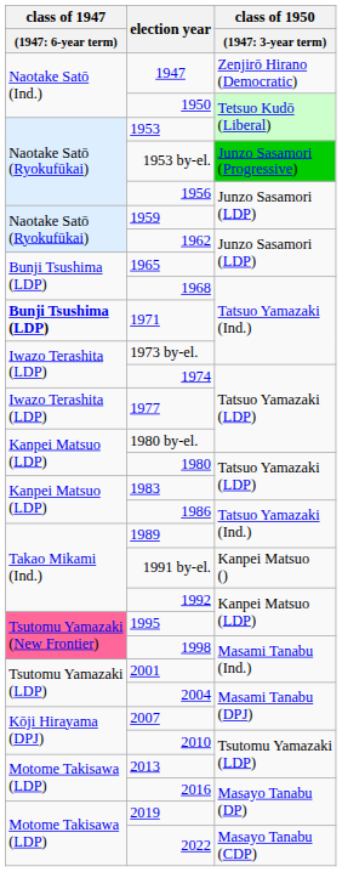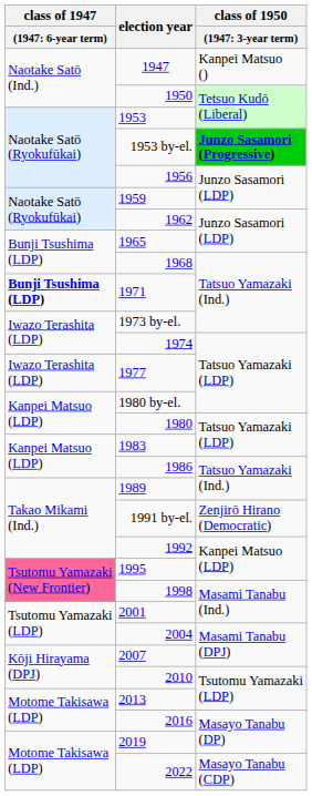 <table class="wikitable" border="1">
 <tr>
 <th>class of 1947</th>
 <th rowspan="2">election year</th>
 <th>class of 1950</th>
 </tr>
 <tr>
 <th><small>(1947: 6-year term)</small></th>
 <th><small>(1947: 3-year term)</small></th>
 </tr>
 <tr>
 <td rowspan="2"><a href='#'>Naotake Satō</a><br>(Ind.)</td>
 <td align="center"><a href='#'>1947</a></td>
-<td><a href='#'>Zenjirō Hirano</a><br>(<a href='#'>Democratic</a>)</td>
+<td>Kanpei Matsuo<br>()</td>
 </tr>
 <tr>
 <td align="right"><a href='#'>1950</a></td>
 <td rowspan="2" bgcolor="#CCFFCC"><a href='#'>Tetsuo Kudō</a><br>(<a href='#'>Liberal</a>)</td>
 </tr>
 <tr>
 <td rowspan="3" bgcolor="#DDEEFF">Naotake Satō<br>(<a href='#'>Ryokufūkai</a>)</td>
 <td align="left"><a href='#'>1953</a></td>
 </tr>
 <tr>
 <td align="right">1953 by-el.</td>
-<td bgcolor="#00CC00"><a href='#'>Junzo Sasamori</a><br>(<a href='#'>Progressive</a>)</td>
+<td bgcolor="#00CC00"><strong><a href='#'>Junzo Sasamori</a><br>(<a href='#'>Progressive</a>)</strong></td>
 </tr>
 <tr>
 <td align="right"><a href='#'>1956</a></td>
 <td rowspan="2" >Junzo Sasamori<br>(<a href='#'>LDP</a>)</td>
 </tr>
 <tr>
 <td rowspan="2" bgcolor="#DDEEFF">Naotake Satō<br>(<a href='#'>Ryokufūkai</a>)</td>
 <td align="left"><a href='#'>1959</a></td>
 </tr>
 <tr>
 <td align="right"><a href='#'>1962</a></td>
 <td rowspan="2" >Junzo Sasamori<br>(<a href='#'>LDP</a>)</td>
 </tr>
 <tr>
 <td rowspan="2" ><a href='#'>Bunji Tsushima</a><br>(<a href='#'>LDP</a>)</td>
 <td align="left"><a href='#'>1965</a></td>
 </tr>
 <tr>
 <td align="right"><a href='#'>1968</a></td>
 <td rowspan="3"><a href='#'>Tatsuo Yamazaki</a><br>(Ind.)</td>
 </tr>
 <tr>
 <td><strong><a href='#'>Bunji Tsushima</a><br>(<a href='#'>LDP</a>)</strong></td>
 <td align="left"><a href='#'>1971</a></td>
 </tr>
 <tr>
 <td rowspan="2" ><a href='#'>Iwazo Terashita</a><br>(<a href='#'>LDP</a>)</td>
 <td align="left">1973 by-el.</td>
 </tr>
 <tr>
 <td align="right"><a href='#'>1974</a></td>
 <td rowspan="3" >Tatsuo Yamazaki<br>(<a href='#'>LDP</a>)</td>
 </tr>
 <tr>
 <td><a href='#'>Iwazo Terashita</a><br>(<a href='#'>LDP</a>)</td>
 <td align="left"><a href='#'>1977</a></td>
 </tr>
 <tr>
 <td rowspan="2" ><a href='#'>Kanpei Matsuo</a><br>(<a href='#'>LDP</a>)</td>
 <td align="left">1980 by-el.</td>
 </tr>
 <tr>
 <td align="right"><a href='#'>1980</a></td>
 <td rowspan="2" >Tatsuo Yamazaki<br>(<a href='#'>LDP</a>)</td>
 </tr>
 <tr>
 <td rowspan="2" ><a href='#'>Kanpei Matsuo</a><br>(<a href='#'>LDP</a>)</td>
 <td align="left"><a href='#'>1983</a></td>
 </tr>
 <tr>
 <td align="right"><a href='#'>1986</a></td>
 <td rowspan="2"><a href='#'>Tatsuo Yamazaki</a><br>(Ind.)</td>
 </tr>
 <tr>
 <td rowspan="3"><a href='#'>Takao Mikami</a><br>(Ind.)</td>
 <td align="left"><a href='#'>1989</a></td>
 </tr>
 <tr>
 <td align="right">1991 by-el.</td>
-<td>Kanpei Matsuo<br>()</td>
+<td><a href='#'>Zenjirō Hirano</a><br>(<a href='#'>Democratic</a>)</td>
 </tr>
 <tr>
 <td align="right"><a href='#'>1992</a></td>
 <td rowspan="2" >Kanpei Matsuo<br>(<a href='#'>LDP</a>)</td>
 </tr>
 <tr>
 <td rowspan="2" bgcolor="#FF6699"><a href='#'>Tsutomu Yamazaki</a><br>(<a href='#'>New Frontier</a>)</td>
 <td align="left"><a href='#'>1995</a></td>
 </tr>
 <tr>
 <td align="right"><a href='#'>1998</a></td>
 <td rowspan="2"><a href='#'>Masami Tanabu</a><br>(Ind.)</td>
 </tr>
 <tr>
 <td rowspan="2" >Tsutomu Yamazaki<br>(<a href='#'>LDP</a>)</td>
 <td align="left"><a href='#'>2001</a></td>
 </tr>
 <tr>
 <td align="right"><a href='#'>2004</a></td>
 <td rowspan="2" ><a href='#'>Masami Tanabu</a><br>(<a href='#'>DPJ</a>)</td>
 </tr>
 <tr>
 <td rowspan="2" ><a href='#'>Kōji Hirayama</a><br>(<a href='#'>DPJ</a>)</td>
 <td align="left"><a href='#'>2007</a></td>
 </tr>
 <tr>
 <td align="right"><a href='#'>2010</a></td>
 <td rowspan="2" >Tsutomu Yamazaki<br>(<a href='#'>LDP</a>)</td>
 </tr>
 <tr>
 <td rowspan="2" ><a href='#'>Motome Takisawa</a><br>(<a href='#'>LDP</a>)</td>
 <td align="left"><a href='#'>2013</a></td>
 </tr>
 <tr>
 <td align="right"><a href='#'>2016</a></td>
 <td rowspan="2" ><a href='#'>Masayo Tanabu</a><br>(<a href='#'>DP</a>)</td>
 </tr>
 <tr>
 <td rowspan="2" ><a href='#'>Motome Takisawa</a><br>(<a href='#'>LDP</a>)</td>
 <td align="left"><a href='#'>2019</a></td>
 </tr>
 <tr>
 <td align="right"><a href='#'>2022</a></td>
 <td rowspan="2" ><a href='#'>Masayo Tanabu</a><br>(<a href='#'>CDP</a>)</td>
 </tr>
 </table>
